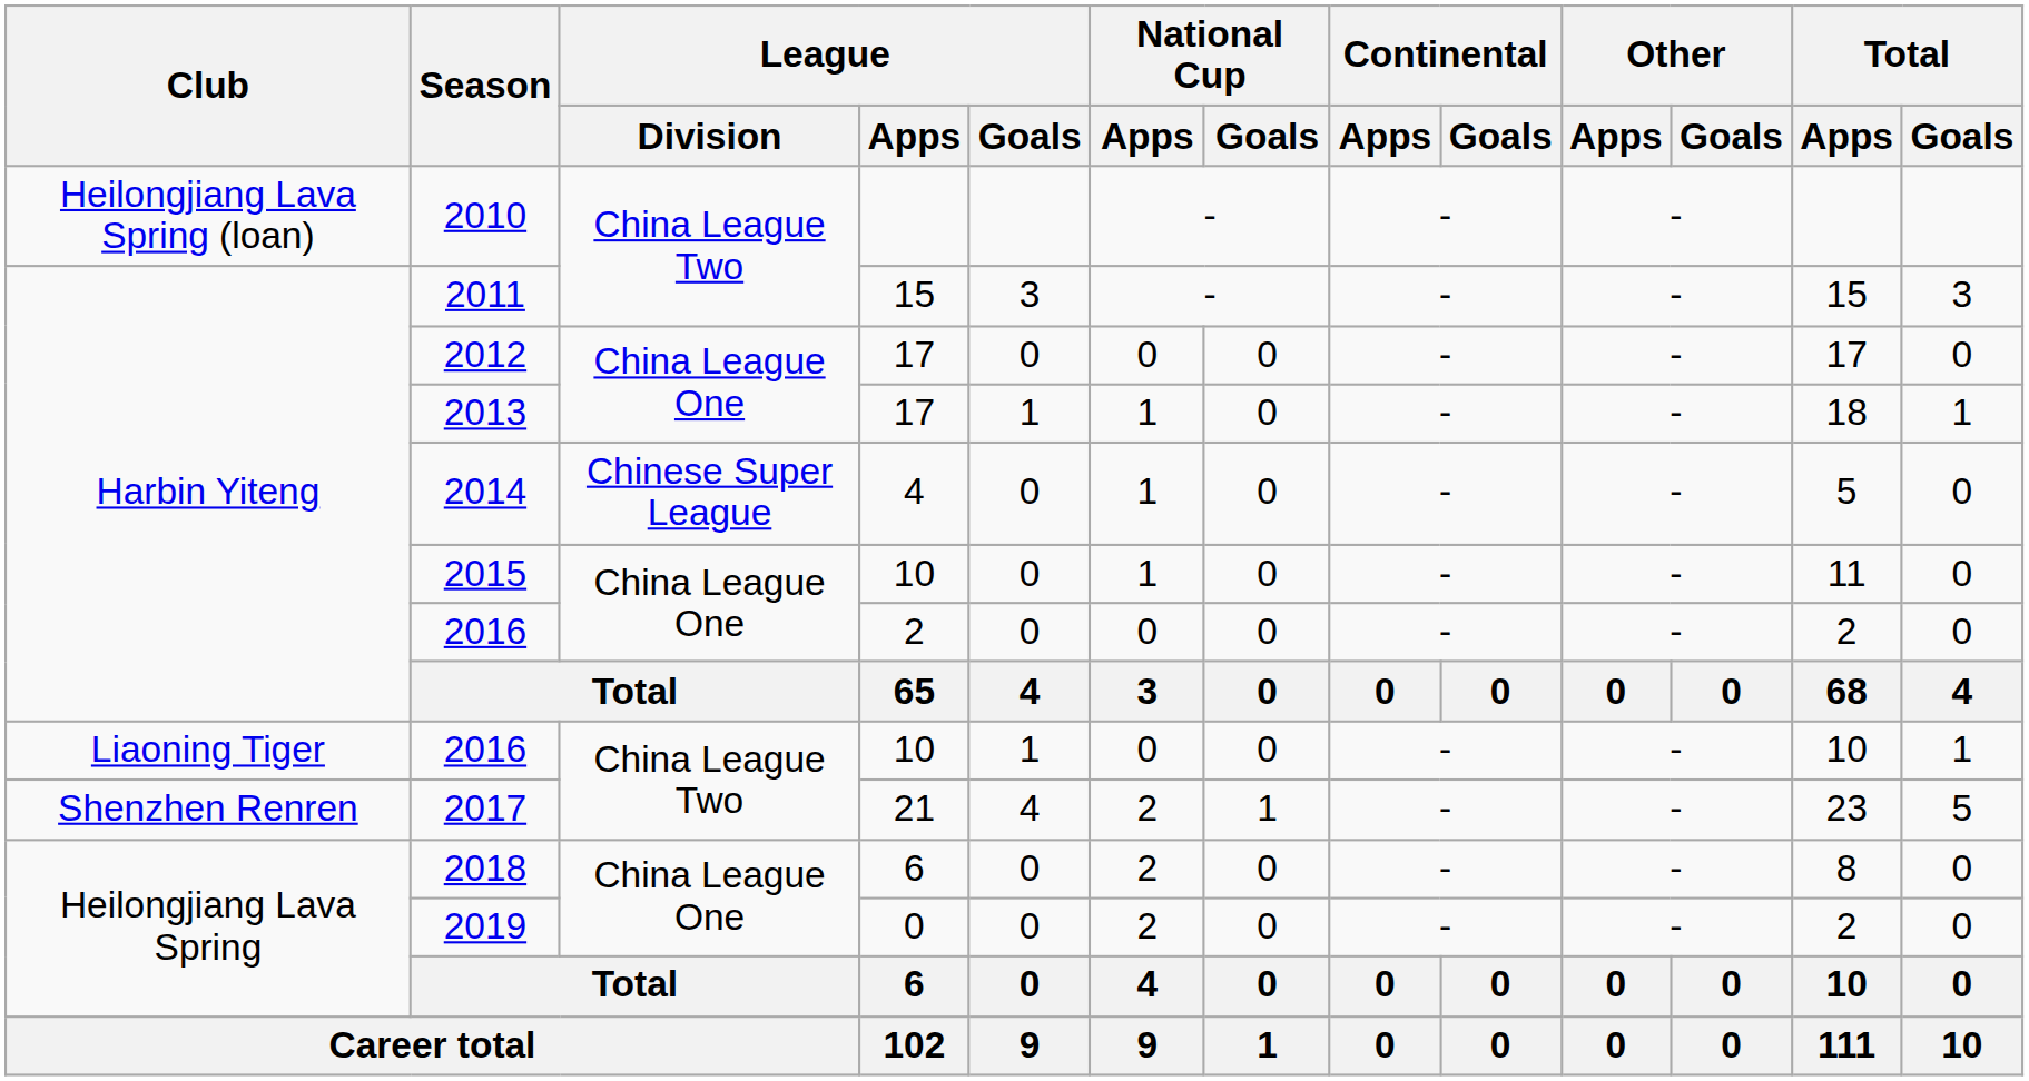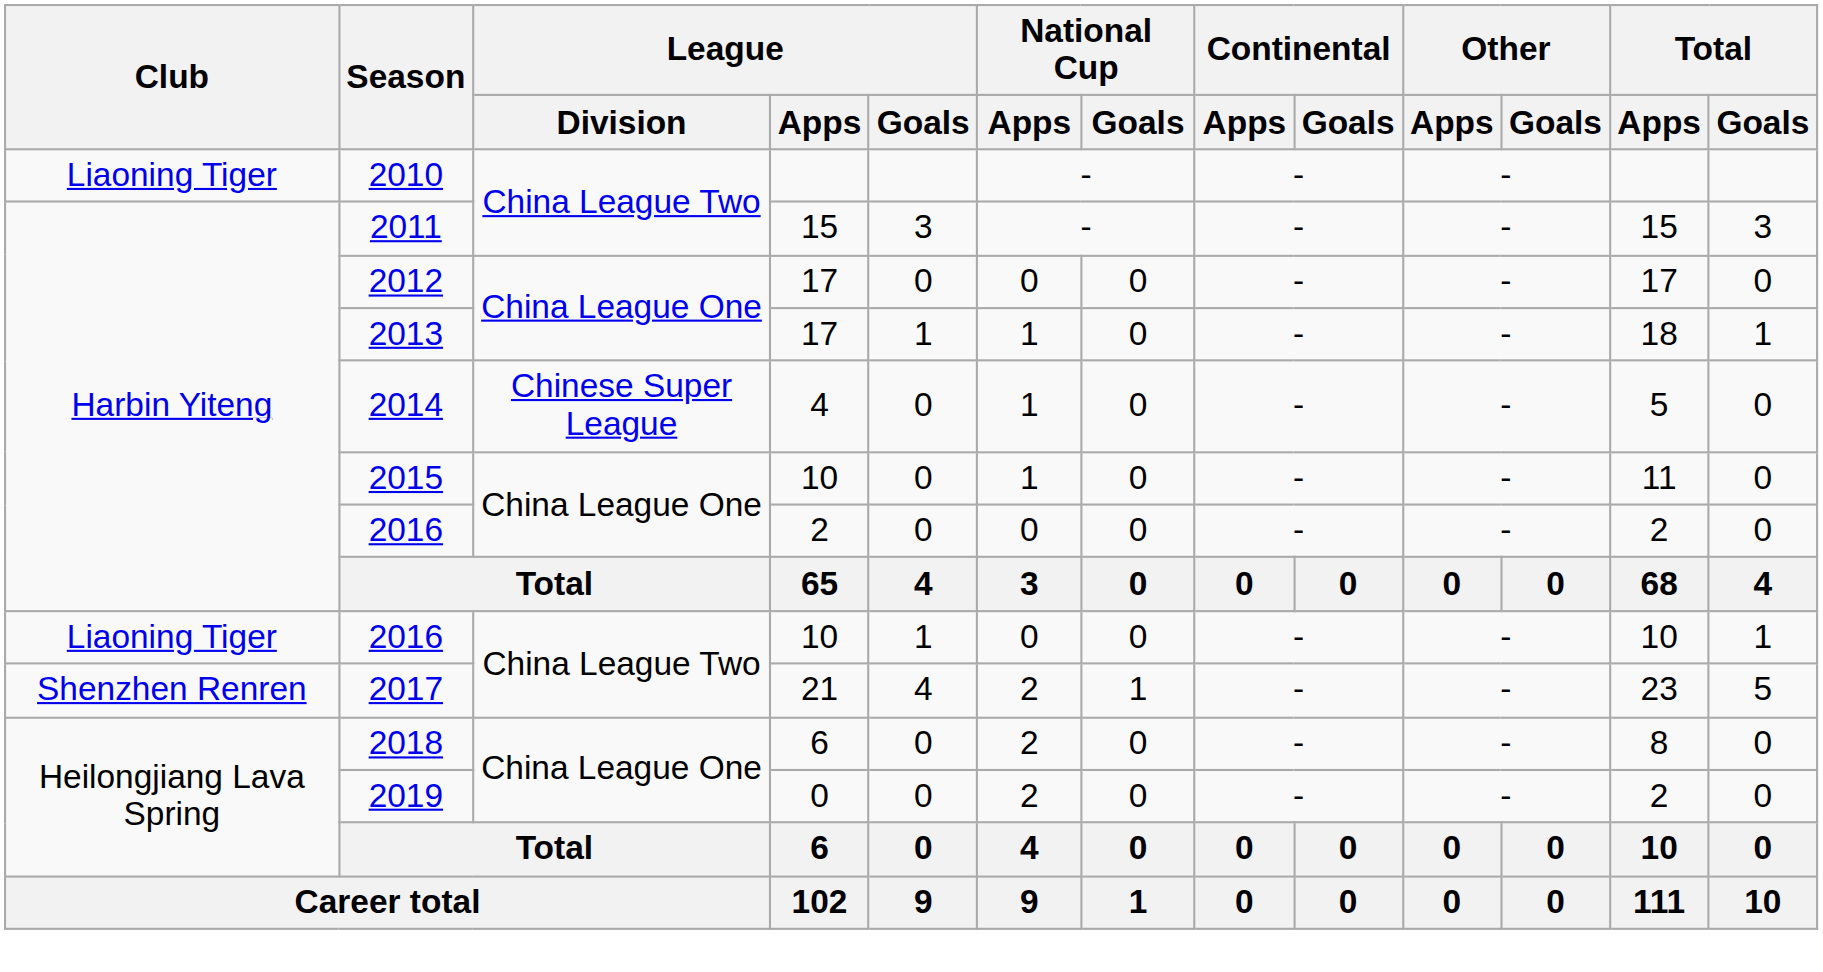 <table class="wikitable" style="text-align: center">
 <tr>
 <th rowspan="2">Club</th>
 <th rowspan="2">Season</th>
 <th colspan="3">League</th>
 <th colspan="2">National Cup</th>
 <th colspan="2">Continental</th>
 <th colspan="2">Other</th>
 <th colspan="2">Total</th>
 </tr>
 <tr>
 <th>Division</th>
 <th>Apps</th>
 <th>Goals</th>
 <th>Apps</th>
 <th>Goals</th>
 <th>Apps</th>
 <th>Goals</th>
 <th>Apps</th>
 <th>Goals</th>
 <th>Apps</th>
 <th>Goals</th>
 </tr>
 <tr>
-<td><a href='#'>Heilongjiang Lava Spring</a> (loan)</td>
+<td><a href='#'>Liaoning Tiger</a></td>
 <td><a href='#'>2010</a></td>
 <td rowspan="2"><a href='#'>China League Two</a></td>
 <td></td>
 <td></td>
 <td colspan="2">-</td>
 <td colspan="2">-</td>
 <td colspan="2">-</td>
 <td></td>
 <td></td>
 </tr>
 <tr>
 <td rowspan=7><a href='#'>Harbin Yiteng</a></td>
 <td><a href='#'>2011</a></td>
 <td>15</td>
 <td>3</td>
 <td colspan="2">-</td>
 <td colspan="2">-</td>
 <td colspan="2">-</td>
 <td>15</td>
 <td>3</td>
 </tr>
 <tr>
 <td><a href='#'>2012</a></td>
 <td rowspan="2"><a href='#'>China League One</a></td>
 <td>17</td>
 <td>0</td>
 <td>0</td>
 <td>0</td>
 <td colspan="2">-</td>
 <td colspan="2">-</td>
 <td>17</td>
 <td>0</td>
 </tr>
 <tr>
 <td><a href='#'>2013</a></td>
 <td>17</td>
 <td>1</td>
 <td>1</td>
 <td>0</td>
 <td colspan="2">-</td>
 <td colspan="2">-</td>
 <td>18</td>
 <td>1</td>
 </tr>
 <tr>
 <td><a href='#'>2014</a></td>
 <td rowspan="1"><a href='#'>Chinese Super League</a></td>
 <td>4</td>
 <td>0</td>
 <td>1</td>
 <td>0</td>
 <td colspan="2">-</td>
 <td colspan="2">-</td>
 <td>5</td>
 <td>0</td>
 </tr>
 <tr>
 <td><a href='#'>2015</a></td>
 <td rowspan="2">China League One</td>
 <td>10</td>
 <td>0</td>
 <td>1</td>
 <td>0</td>
 <td colspan="2">-</td>
 <td colspan="2">-</td>
 <td>11</td>
 <td>0</td>
 </tr>
 <tr>
 <td><a href='#'>2016</a></td>
 <td>2</td>
 <td>0</td>
 <td>0</td>
 <td>0</td>
 <td colspan="2">-</td>
 <td colspan="2">-</td>
 <td>2</td>
 <td>0</td>
 </tr>
 <tr>
 <th colspan=2>Total</th>
 <th>65</th>
 <th>4</th>
 <th>3</th>
 <th>0</th>
 <th>0</th>
 <th>0</th>
 <th>0</th>
 <th>0</th>
 <th>68</th>
 <th>4</th>
 </tr>
 <tr>
 <td><a href='#'>Liaoning Tiger</a></td>
 <td><a href='#'>2016</a></td>
 <td rowspan=2>China League Two</td>
 <td>10</td>
 <td>1</td>
 <td>0</td>
 <td>0</td>
 <td colspan="2">-</td>
 <td colspan="2">-</td>
 <td>10</td>
 <td>1</td>
 </tr>
 <tr>
 <td><a href='#'>Shenzhen Renren</a></td>
 <td><a href='#'>2017</a></td>
 <td>21</td>
 <td>4</td>
 <td>2</td>
 <td>1</td>
 <td colspan="2">-</td>
 <td colspan="2">-</td>
 <td>23</td>
 <td>5</td>
 </tr>
 <tr>
 <td rowspan=3>Heilongjiang Lava Spring</td>
 <td><a href='#'>2018</a></td>
 <td rowspan=2>China League One</td>
 <td>6</td>
 <td>0</td>
 <td>2</td>
 <td>0</td>
 <td colspan="2">-</td>
 <td colspan="2">-</td>
 <td>8</td>
 <td>0</td>
 </tr>
 <tr>
 <td><a href='#'>2019</a></td>
 <td>0</td>
 <td>0</td>
 <td>2</td>
 <td>0</td>
 <td colspan="2">-</td>
 <td colspan="2">-</td>
 <td>2</td>
 <td>0</td>
 </tr>
 <tr>
 <th colspan=2>Total</th>
 <th>6</th>
 <th>0</th>
 <th>4</th>
 <th>0</th>
 <th>0</th>
 <th>0</th>
 <th>0</th>
 <th>0</th>
 <th>10</th>
 <th>0</th>
 </tr>
 <tr>
 <th colspan=3>Career total</th>
 <th>102</th>
 <th>9</th>
 <th>9</th>
 <th>1</th>
 <th>0</th>
 <th>0</th>
 <th>0</th>
 <th>0</th>
 <th>111</th>
 <th>10</th>
 </tr>
 </table>
